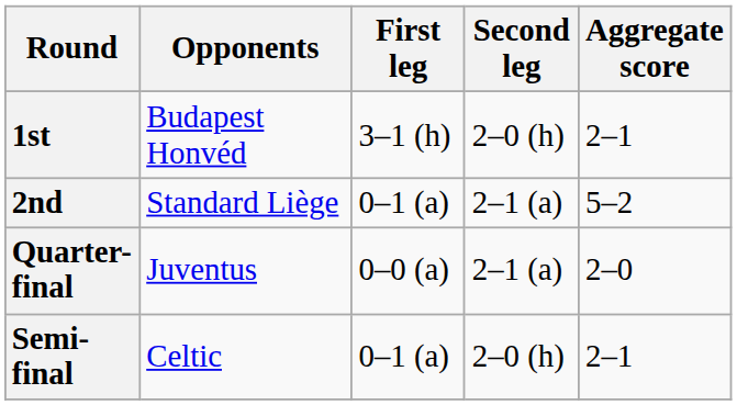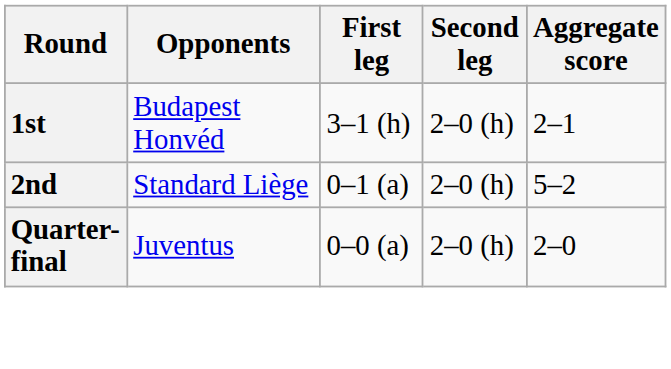 <table class="wikitable plainrowheaders" style="text-align:left;margin-left:1em;float:right">
 <tr>
 <th scope="col" width="25">Round</th>
 <th scope="col" width="100">Opponents</th>
 <th scope="col" width="50">First leg</th>
 <th scope="col" width="50">Second leg</th>
 <th scope="col" width="50">Aggregate score</th>
 </tr>
 <tr>
 <th scope=row style="text-align:left">1st</th>
 <td><a href='#'>Budapest Honvéd</a></td>
 <td>3–1 (h)</td>
 <td>2–0 (h)</td>
 <td>2–1</td>
 </tr>
 <tr>
 <th scope=row style="text-align:left">2nd</th>
 <td><a href='#'>Standard Liège</a></td>
 <td>0–1 (a)</td>
-<td>2–1 (a)</td>
+<td>2–0 (h)</td>
 <td>5–2</td>
 </tr>
 <tr>
 <th scope=row style="text-align:left">Quarter-final</th>
 <td><a href='#'>Juventus</a></td>
 <td>0–0 (a)</td>
-<td>2–1 (a)</td>
+<td>2–0 (h)</td>
 <td>2–0</td>
 </tr>
-<tr>
-<th scope=row style="text-align:left">Semi-final</th>
-<td><a href='#'>Celtic</a></td>
-<td>0–1 (a)</td>
-<td>2–0 (h)</td>
-<td>2–1</td>
-</tr>
 </table>
